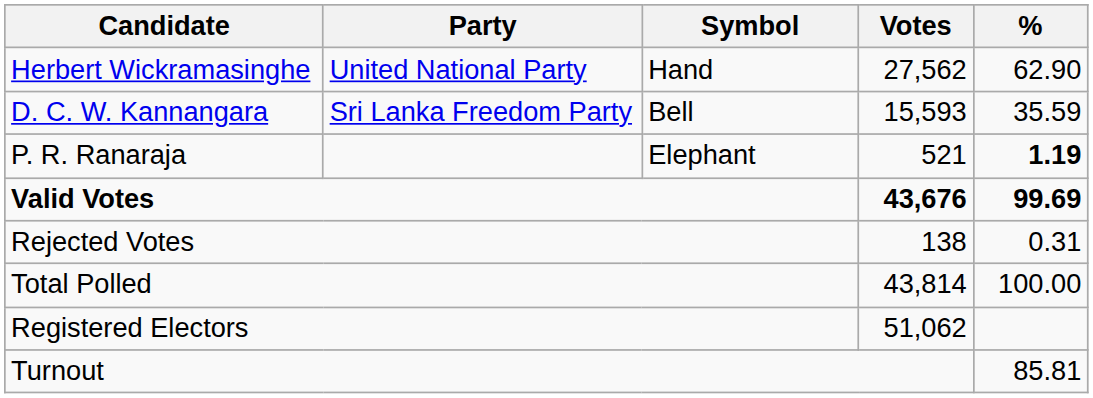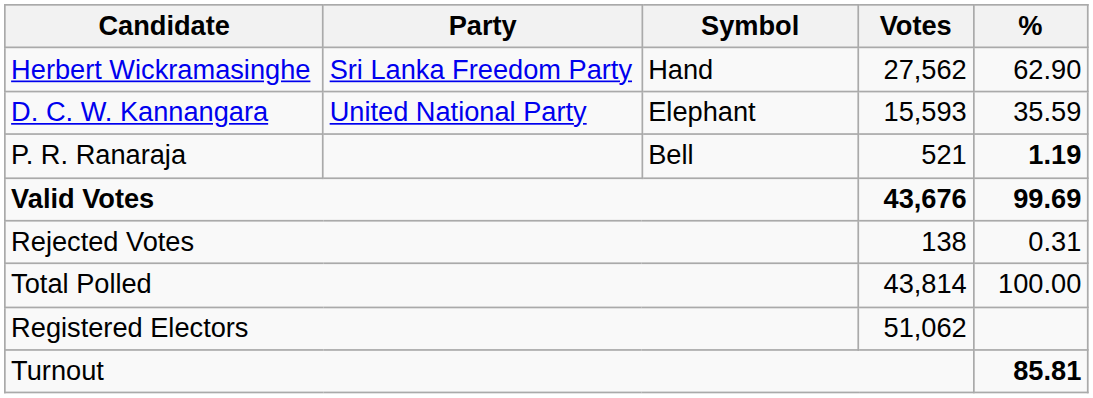 <table class="wikitable" border="1" style="text-align:right;">
 <tr>
 <th align=left width="180">Candidate</th>
 <th align=left width="180">Party</th>
 <th align=left width="120">Symbol</th>
 <th align=left width="60">Votes</th>
 <th align=left width="60">%</th>
 </tr>
 <tr>
 <td align=left><a href='#'>Herbert Wickramasinghe</a></td>
-<td align=left><a href='#'>United National Party</a></td>
+<td align=left><a href='#'>Sri Lanka Freedom Party</a></td>
 <td align=left>Hand</td>
 <td>27,562</td>
 <td>62.90</td>
 </tr>
 <tr>
 <td align=left><a href='#'>D. C. W. Kannangara</a></td>
-<td align=left><a href='#'>Sri Lanka Freedom Party</a></td>
-<td align=left>Bell</td>
+<td align=left><a href='#'>United National Party</a></td>
+<td align=left>Elephant</td>
 <td>15,593</td>
 <td>35.59</td>
 </tr>
 <tr>
 <td align=left>P. R. Ranaraja</td>
 <td align=left></td>
-<td align=left>Elephant</td>
+<td align=left>Bell</td>
 <td>521</td>
 <td><strong>1.19</strong></td>
 </tr>
 <tr>
 <td align=left colspan=3><strong>Valid Votes</strong></td>
 <td><strong>43,676</strong></td>
 <td><strong>99.69</strong></td>
 </tr>
 <tr>
 <td align=left colspan=3>Rejected Votes</td>
 <td>138</td>
 <td>0.31</td>
 </tr>
 <tr>
 <td align=left colspan=3>Total Polled</td>
 <td>43,814</td>
 <td>100.00</td>
 </tr>
 <tr>
 <td align=left colspan=3>Registered Electors</td>
 <td>51,062</td>
 <td></td>
 </tr>
 <tr>
 <td align=left colspan=4>Turnout</td>
-<td>85.81</td>
+<td><strong>85.81</strong></td>
 </tr>
 </table>
